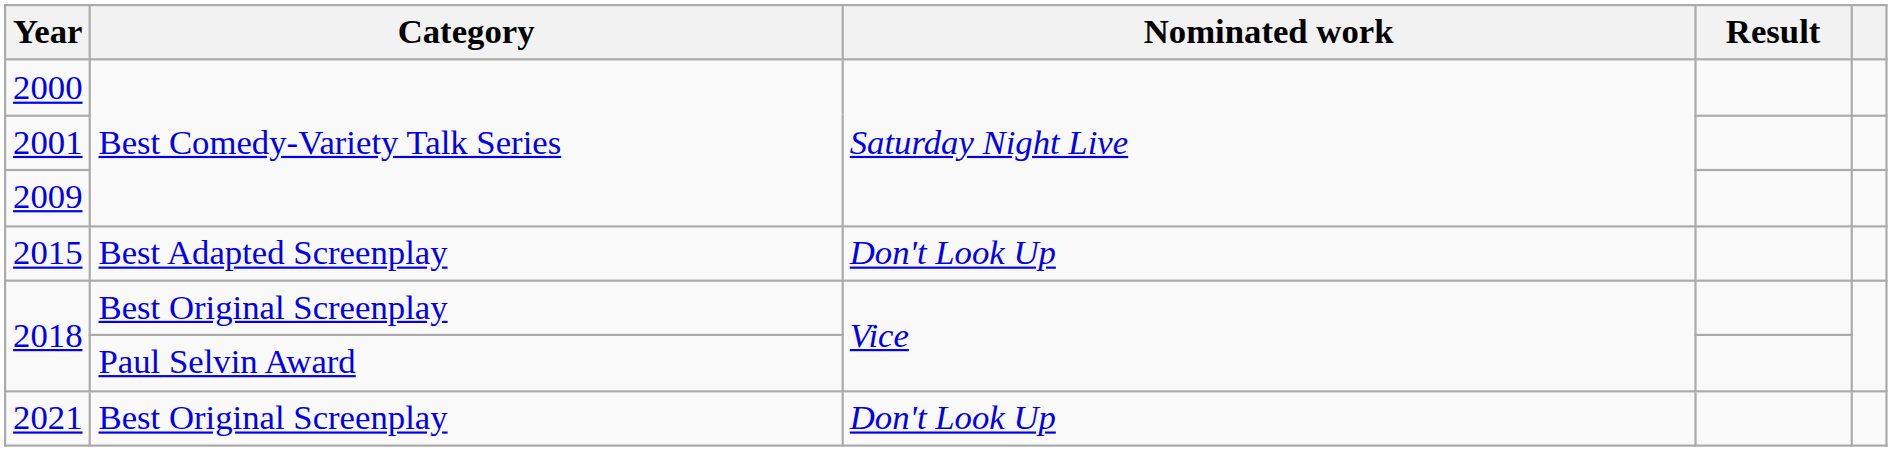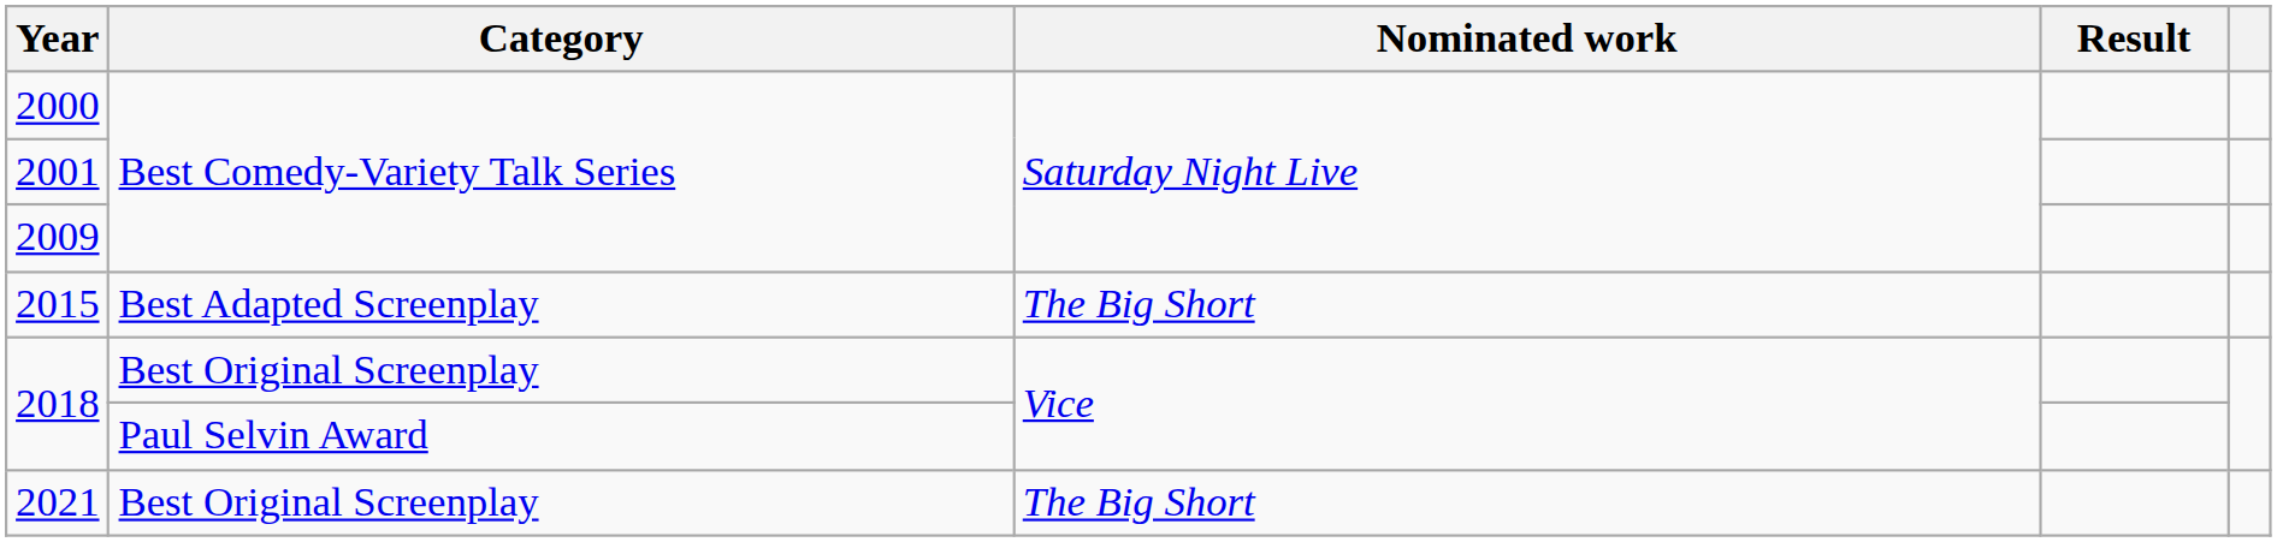 <table class=wikitable>
 <tr>
 <th scope="col" style="width:1em;">Year</th>
 <th scope="col" style="width:34em;">Category</th>
 <th scope="col" style="width:39em;">Nominated work</th>
 <th scope="col" style="width:5em;">Result</th>
 <th scope="col" style="width:1em;"></th>
 </tr>
 <tr>
 <td><a href='#'>2000</a></td>
 <td rowspan="3"><a href='#'>Best Comedy-Variety Talk Series</a></td>
 <td rowspan="3"><em><a href='#'>Saturday Night Live</a></em></td>
 <td></td>
 <td></td>
 </tr>
 <tr>
 <td><a href='#'>2001</a></td>
 <td></td>
 <td></td>
 </tr>
 <tr>
 <td><a href='#'>2009</a></td>
 <td></td>
 <td></td>
 </tr>
 <tr>
 <td><a href='#'>2015</a></td>
 <td><a href='#'>Best Adapted Screenplay</a></td>
-<td><em><a href='#'>Don't Look Up</a></em></td>
+<td><em><a href='#'>The Big Short</a></em></td>
 <td></td>
 <td></td>
 </tr>
 <tr>
 <td rowspan="2"><a href='#'>2018</a></td>
 <td><a href='#'>Best Original Screenplay</a></td>
 <td rowspan="2"><em><a href='#'>Vice</a></em></td>
 <td></td>
 <td rowspan="2"></td>
 </tr>
 <tr>
 <td><a href='#'>Paul Selvin Award</a></td>
 <td></td>
 </tr>
 <tr>
 <td><a href='#'>2021</a></td>
 <td><a href='#'>Best Original Screenplay</a></td>
-<td><em><a href='#'>Don't Look Up</a></em></td>
+<td><em><a href='#'>The Big Short</a></em></td>
 <td></td>
 <td></td>
 </tr>
 </table>
